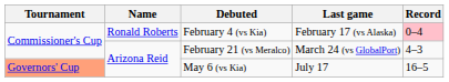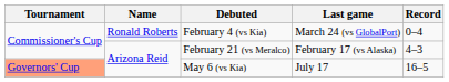 <table class="wikitable">
 <tr>
 <th>Tournament</th>
 <th>Name</th>
 <th>Debuted</th>
 <th>Last game</th>
 <th>Record</th>
 </tr>
 <tr>
 <td rowspan=2><a href='#'>Commissioner's Cup</a></td>
 <td><a href='#'>Ronald Roberts</a></td>
 <td>February 4 <small>(vs Kia)</small></td>
-<td>February 17 <small>(vs Alaska)</small></td>
-<td style="background: pink;">0–4</td>
+<td>March 24 <small>(vs <a href='#'>GlobalPort</a>)</small></td>
+<td>0–4</td>
 </tr>
 <tr>
 <td rowspan=2><a href='#'>Arizona Reid</a></td>
 <td>February 21 <small>(vs Meralco)</small></td>
-<td>March 24 <small>(vs <a href='#'>GlobalPort</a>)</small></td>
+<td>February 17 <small>(vs Alaska)</small></td>
 <td>4–3</td>
 </tr>
 <tr>
 <td style="background: lightsalmon;"><a href='#'>Governors' Cup</a></td>
 <td>May 6 <small>(vs Kia)</small></td>
 <td>July 17 </td>
 <td>16–5</td>
 </tr>
 </table>
